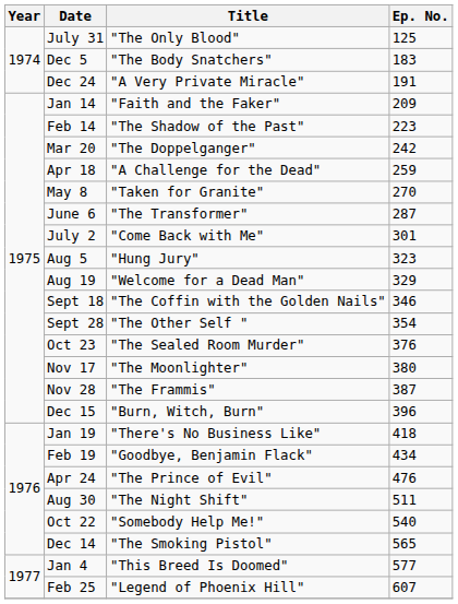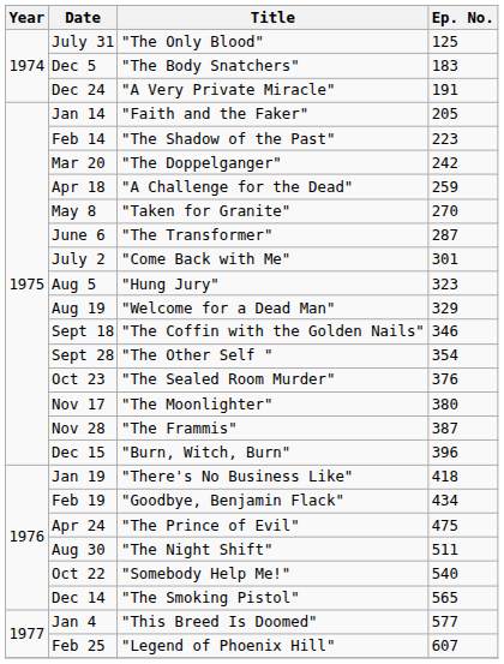 <table class="wikitable sortable">
 <tr>
 <th scope="col">Year</th>
 <th scope="col">Date</th>
 <th scope="col">Title</th>
 <th scope="col">Ep. No.</th>
 </tr>
 <tr>
 <td scope="row" rowspan=3>1974</td>
 <td>July 31</td>
 <td>"The Only Blood"</td>
 <td>125</td>
 </tr>
 <tr>
 <td>Dec 5</td>
 <td>"The Body Snatchers"</td>
 <td>183</td>
 </tr>
 <tr>
 <td>Dec 24</td>
 <td>"A Very Private Miracle"</td>
 <td>191</td>
 </tr>
 <tr>
 <td scope="row" rowspan=15>1975</td>
 <td>Jan 14</td>
 <td>"Faith and the Faker"</td>
-<td>209</td>
+<td>205</td>
 </tr>
 <tr>
 <td>Feb 14</td>
 <td>"The Shadow of the Past"</td>
 <td>223</td>
 </tr>
 <tr>
 <td>Mar 20</td>
 <td>"The Doppelganger"</td>
 <td>242</td>
 </tr>
 <tr>
 <td>Apr 18</td>
 <td>"A Challenge for the Dead"</td>
 <td>259</td>
 </tr>
 <tr>
 <td>May 8</td>
 <td>"Taken for Granite"</td>
 <td>270</td>
 </tr>
 <tr>
 <td>June 6</td>
 <td>"The Transformer"</td>
 <td>287</td>
 </tr>
 <tr>
 <td>July 2</td>
 <td>"Come Back with Me"</td>
 <td>301</td>
 </tr>
 <tr>
 <td>Aug 5</td>
 <td>"Hung Jury"</td>
 <td>323</td>
 </tr>
 <tr>
 <td>Aug 19</td>
 <td>"Welcome for a Dead Man"</td>
 <td>329</td>
 </tr>
 <tr>
 <td>Sept 18</td>
 <td>"The Coffin with the Golden Nails"</td>
 <td>346</td>
 </tr>
 <tr>
 <td>Sept 28</td>
 <td>"The Other Self "</td>
 <td>354</td>
 </tr>
 <tr>
 <td>Oct 23</td>
 <td>"The Sealed Room Murder"</td>
 <td>376</td>
 </tr>
 <tr>
 <td>Nov 17</td>
 <td>"The Moonlighter"</td>
 <td>380</td>
 </tr>
 <tr>
 <td>Nov 28</td>
 <td>"The Frammis"</td>
 <td>387</td>
 </tr>
 <tr>
 <td>Dec 15</td>
 <td>"Burn, Witch, Burn"</td>
 <td>396</td>
 </tr>
 <tr>
 <td scope="row" rowspan=6>1976</td>
 <td>Jan 19</td>
 <td>"There's No Business Like"</td>
 <td>418</td>
 </tr>
 <tr>
 <td>Feb 19</td>
 <td>"Goodbye, Benjamin Flack"</td>
 <td>434</td>
 </tr>
 <tr>
 <td>Apr 24</td>
 <td>"The Prince of Evil"</td>
-<td>476</td>
+<td>475</td>
 </tr>
 <tr>
 <td>Aug 30</td>
 <td>"The Night Shift"</td>
 <td>511</td>
 </tr>
 <tr>
 <td>Oct 22</td>
 <td>"Somebody Help Me!"</td>
 <td>540</td>
 </tr>
 <tr>
 <td>Dec 14</td>
 <td>"The Smoking Pistol"</td>
 <td>565</td>
 </tr>
 <tr>
 <td scope="row" rowspan=2>1977</td>
 <td>Jan 4</td>
 <td>"This Breed Is Doomed"</td>
 <td>577</td>
 </tr>
 <tr>
 <td>Feb 25</td>
 <td>"Legend of Phoenix Hill"</td>
 <td>607</td>
 </tr>
 <tr>
 </tr>
 </table>
